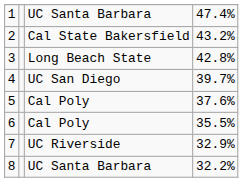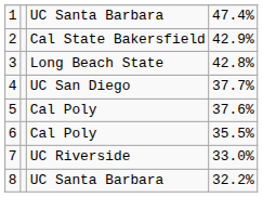 <table class="wikitable sortable" style="font-size:90%;">
 <tr>
 </tr>
 <tr>
 <td style="text-align:center;">1</td>
 <td></td>
 <td>UC Santa Barbara</td>
 <td style="text-align:center;">47.4%</td>
 </tr>
 <tr>
 <td style="text-align:center;">2</td>
 <td></td>
 <td>Cal State Bakersfield</td>
-<td style="text-align:center;">43.2%</td>
+<td style="text-align:center;">42.9%</td>
 </tr>
 <tr>
 <td style="text-align:center;">3</td>
 <td></td>
 <td>Long Beach State</td>
 <td style="text-align:center;">42.8%</td>
 </tr>
 <tr>
 <td style="text-align:center;">4</td>
 <td></td>
 <td>UC San Diego</td>
-<td style="text-align:center;">39.7%</td>
+<td style="text-align:center;">37.7%</td>
 </tr>
 <tr>
 <td style="text-align:center;">5</td>
 <td></td>
 <td>Cal Poly</td>
 <td style="text-align:center;">37.6%</td>
 </tr>
 <tr>
 <td style="text-align:center;">6</td>
 <td></td>
 <td>Cal Poly</td>
 <td style="text-align:center;">35.5%</td>
 </tr>
 <tr>
 <td style="text-align:center;">7</td>
 <td></td>
 <td>UC Riverside</td>
-<td style="text-align:center;">32.9%</td>
+<td style="text-align:center;">33.0%</td>
 </tr>
 <tr>
 <td style="text-align:center;">8</td>
 <td></td>
 <td>UC Santa Barbara</td>
 <td style="text-align:center;">32.2%</td>
 </tr>
 </table>
